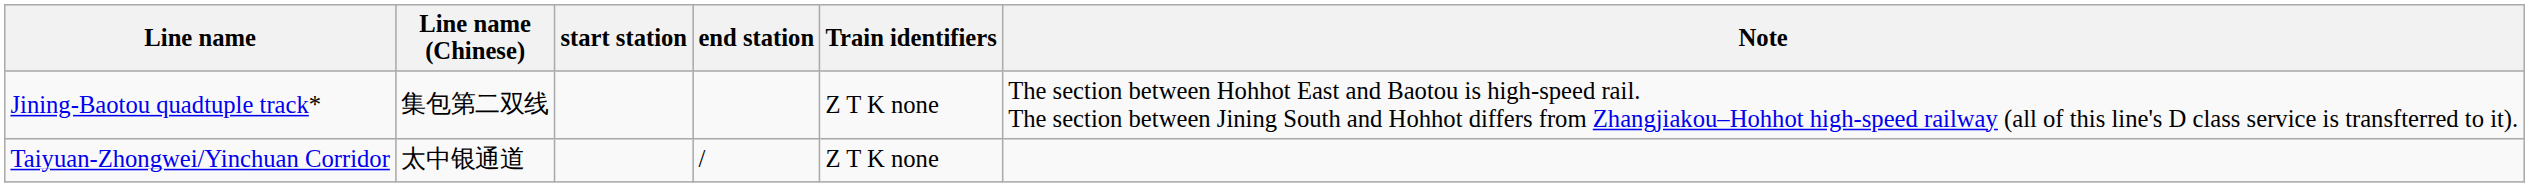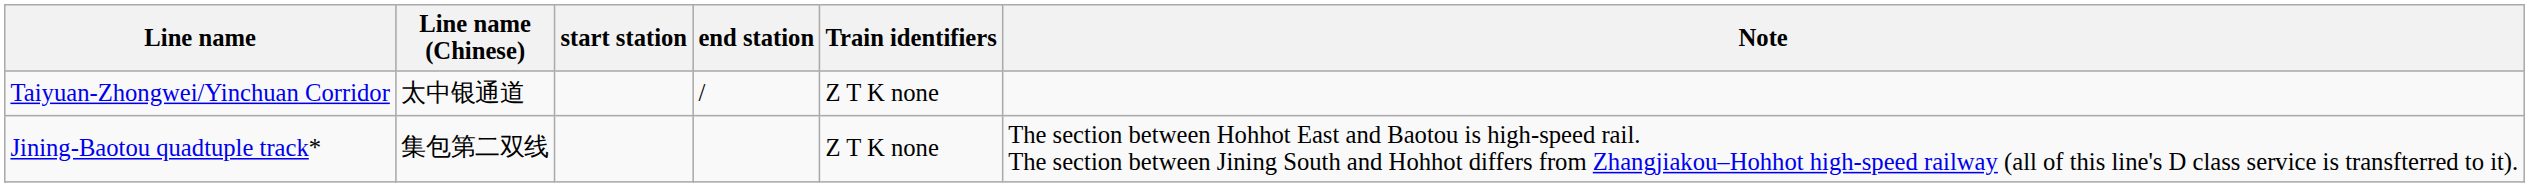 <table class="wikitable sortable">
 <tr>
 <th>Line name</th>
 <th>Line name<br>(Chinese)</th>
 <th>start station</th>
 <th>end station</th>
 <th>Train identifiers</th>
 <th>Note</th>
 </tr>
 <tr>
+<td><a href='#'>Taiyuan-Zhongwei/Yinchuan Corridor</a></td>
+<td>太中银通道</td>
+<td></td>
+<td>/</td>
+<td>Z T K none</td>
+<td></td>
+</tr>
+<tr>
 <td><a href='#'>Jining-Baotou quadtuple track</a>*</td>
 <td>集包第二双线</td>
 <td></td>
 <td></td>
 <td>Z T K none</td>
 <td>The section between Hohhot East and Baotou is high-speed rail.<br>The section between Jining South and Hohhot differs from <a href='#'>Zhangjiakou–Hohhot high-speed railway</a> (all of this line's D class service is transfterred to it).</td>
 </tr>
-<tr>
-<td><a href='#'>Taiyuan-Zhongwei/Yinchuan Corridor</a></td>
-<td>太中银通道</td>
-<td></td>
-<td>/</td>
-<td>Z T K none</td>
-<td></td>
-</tr>
 </table>
